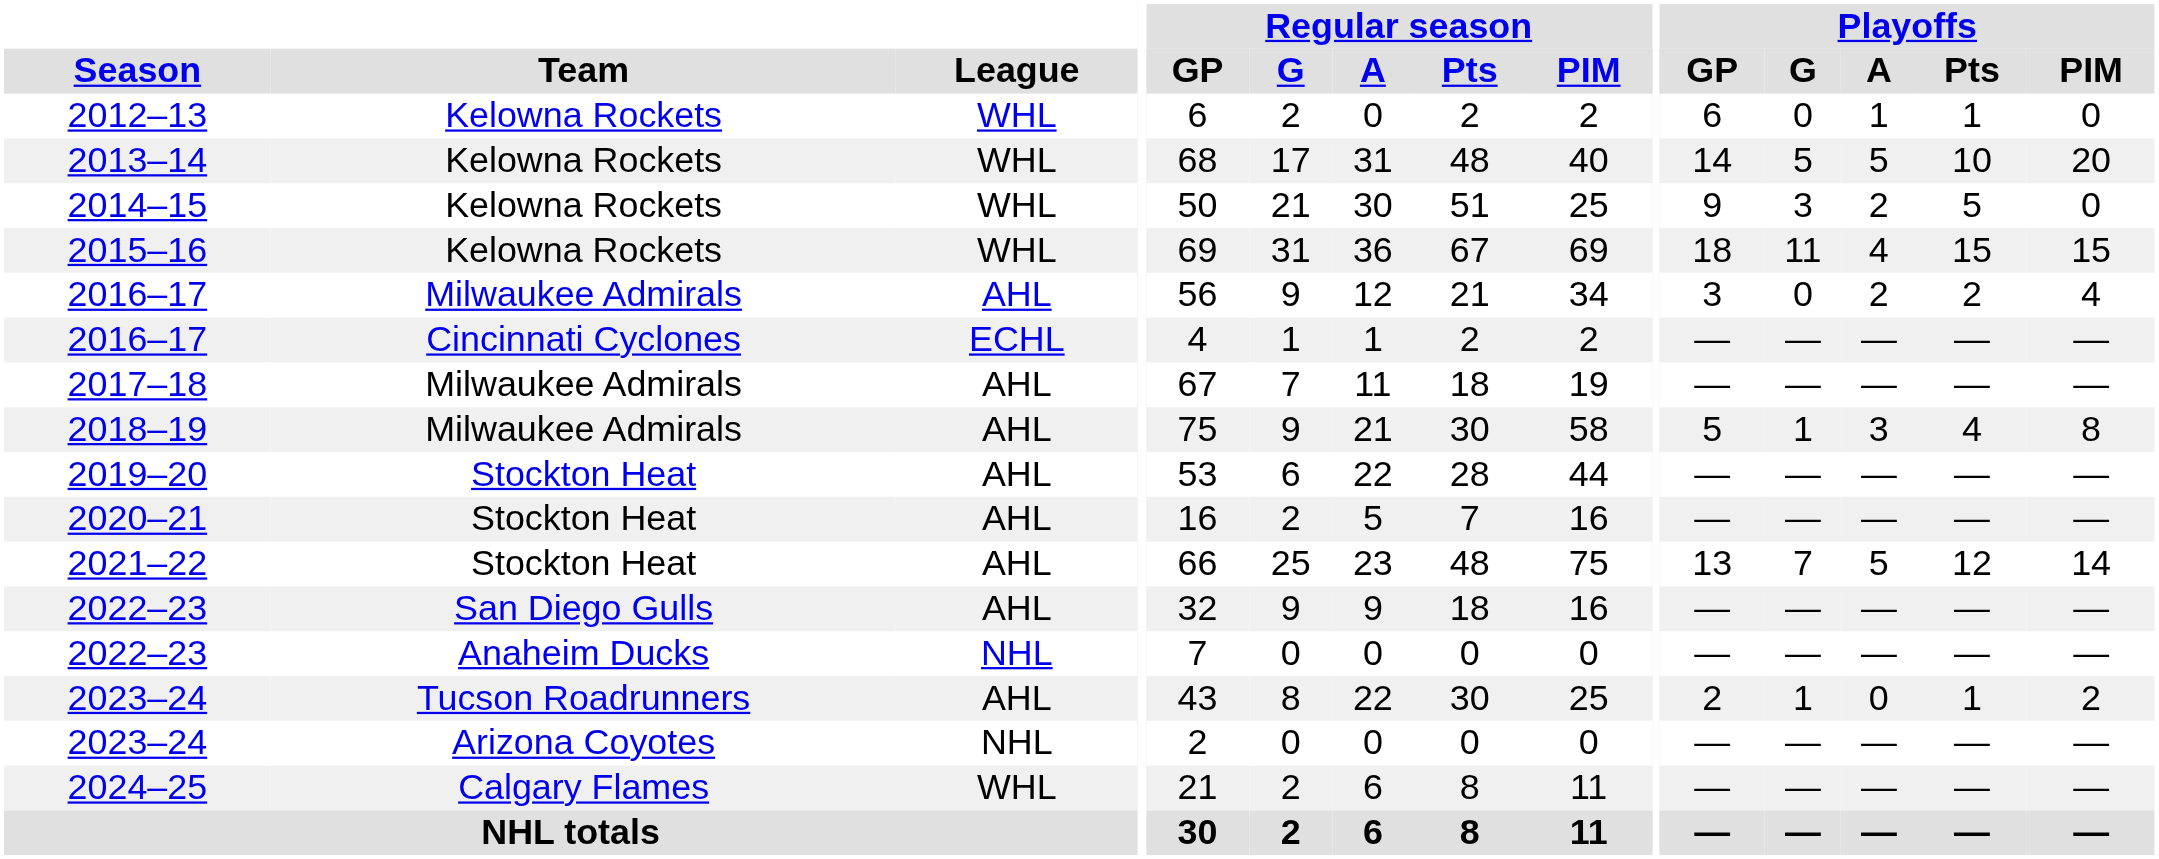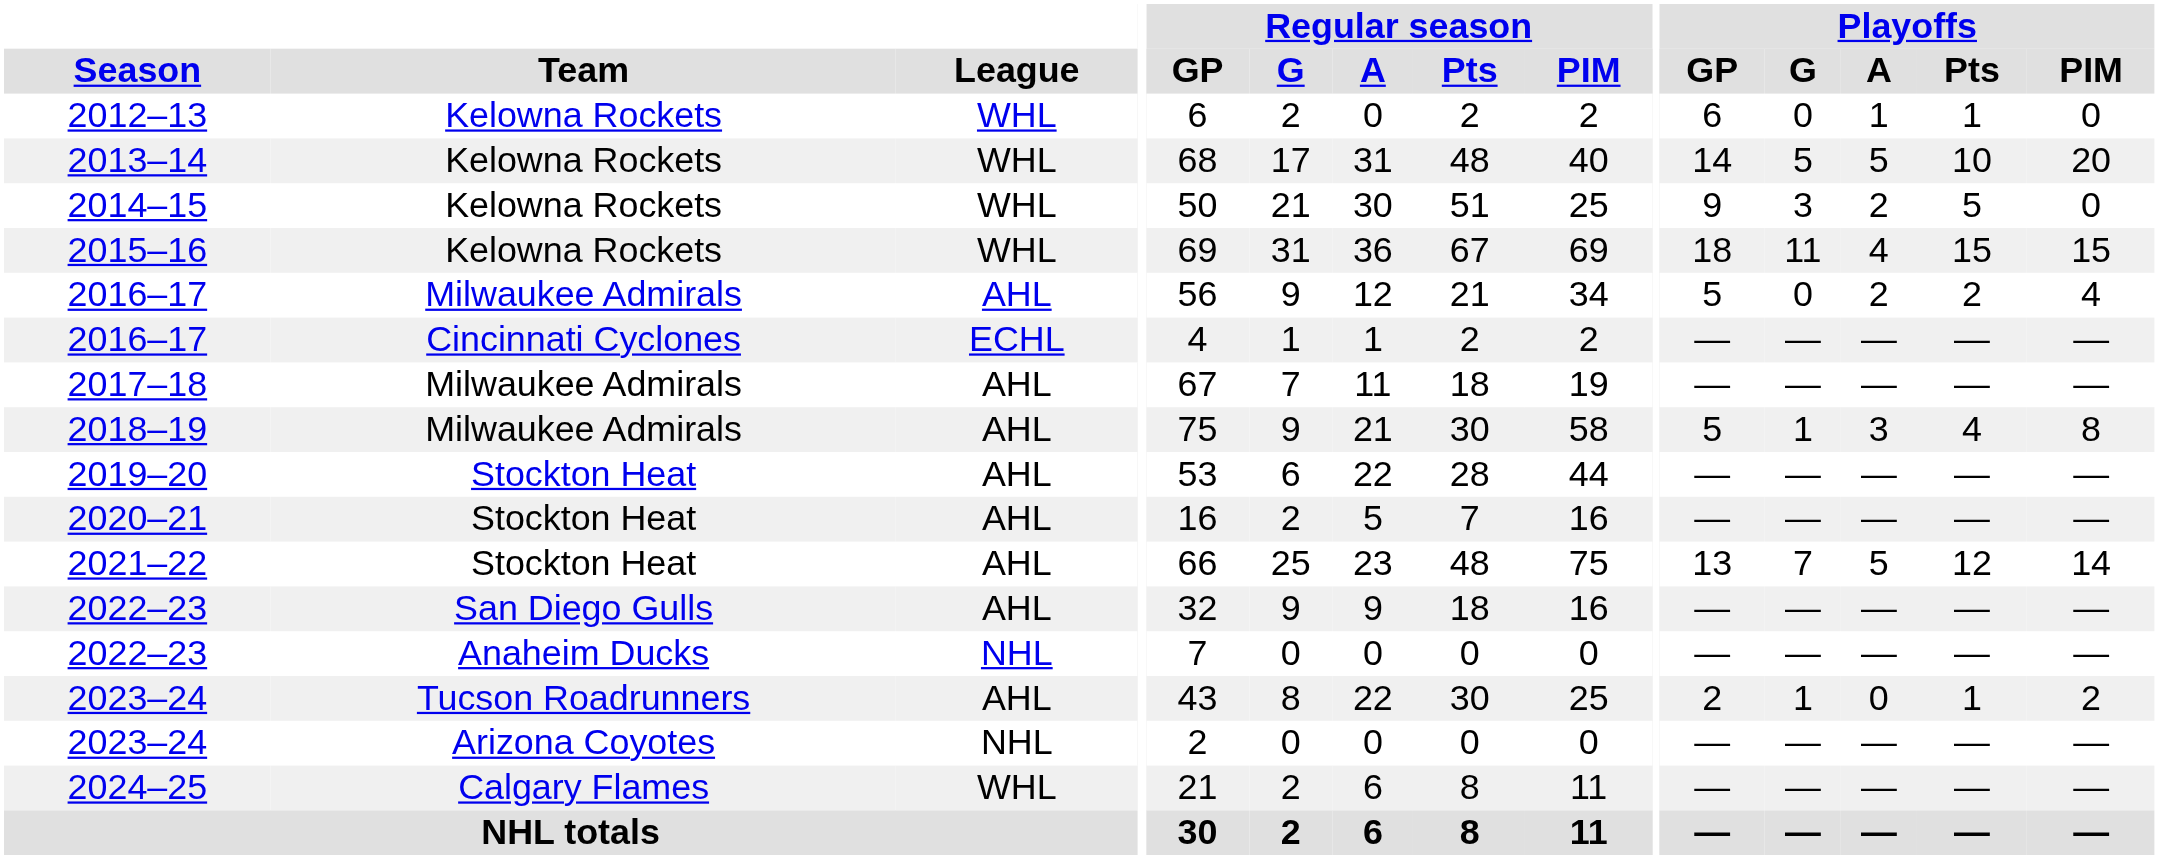 <table border="0" cellpadding="1" cellspacing="0" style="text-align:center; width:60em">
 <tr bgcolor="#e0e0e0">
 <th colspan="3" bgcolor="#ffffff"></th>
 <th rowspan="99" bgcolor="#ffffff"></th>
 <th colspan="5"><a href='#'>Regular season</a></th>
 <th rowspan="99" bgcolor="#ffffff"></th>
 <th colspan="5"><a href='#'>Playoffs</a></th>
 </tr>
 <tr bgcolor="#e0e0e0">
 <th><a href='#'>Season</a></th>
 <th>Team</th>
 <th>League</th>
 <th>GP</th>
 <th><a href='#'>G</a></th>
 <th><a href='#'>A</a></th>
 <th><a href='#'>Pts</a></th>
 <th><a href='#'>PIM</a></th>
 <th>GP</th>
 <th>G</th>
 <th>A</th>
 <th>Pts</th>
 <th>PIM</th>
 </tr>
 <tr>
 <td><a href='#'>2012–13</a></td>
 <td><a href='#'>Kelowna Rockets</a></td>
 <td><a href='#'>WHL</a></td>
 <td>6</td>
 <td>2</td>
 <td>0</td>
 <td>2</td>
 <td>2</td>
 <td>6</td>
 <td>0</td>
 <td>1</td>
 <td>1</td>
 <td>0</td>
 </tr>
 <tr style="background:#f0f0f0;">
 <td><a href='#'>2013–14</a></td>
 <td>Kelowna Rockets</td>
 <td>WHL</td>
 <td>68</td>
 <td>17</td>
 <td>31</td>
 <td>48</td>
 <td>40</td>
 <td>14</td>
 <td>5</td>
 <td>5</td>
 <td>10</td>
 <td>20</td>
 </tr>
 <tr>
 <td><a href='#'>2014–15</a></td>
 <td>Kelowna Rockets</td>
 <td>WHL</td>
 <td>50</td>
 <td>21</td>
 <td>30</td>
 <td>51</td>
 <td>25</td>
 <td>9</td>
 <td>3</td>
 <td>2</td>
 <td>5</td>
 <td>0</td>
 </tr>
 <tr style="background:#f0f0f0;">
 <td><a href='#'>2015–16</a></td>
 <td>Kelowna Rockets</td>
 <td>WHL</td>
 <td>69</td>
 <td>31</td>
 <td>36</td>
 <td>67</td>
 <td>69</td>
 <td>18</td>
 <td>11</td>
 <td>4</td>
 <td>15</td>
 <td>15</td>
 </tr>
 <tr>
 <td><a href='#'>2016–17</a></td>
 <td><a href='#'>Milwaukee Admirals</a></td>
 <td><a href='#'>AHL</a></td>
 <td>56</td>
 <td>9</td>
 <td>12</td>
 <td>21</td>
 <td>34</td>
-<td>3</td>
+<td>5</td>
 <td>0</td>
 <td>2</td>
 <td>2</td>
 <td>4</td>
 </tr>
 <tr style="background:#f0f0f0;">
 <td><a href='#'>2016–17</a></td>
 <td><a href='#'>Cincinnati Cyclones</a></td>
 <td><a href='#'>ECHL</a></td>
 <td>4</td>
 <td>1</td>
 <td>1</td>
 <td>2</td>
 <td>2</td>
 <td>—</td>
 <td>—</td>
 <td>—</td>
 <td>—</td>
 <td>—</td>
 </tr>
 <tr>
 <td><a href='#'>2017–18</a></td>
 <td>Milwaukee Admirals</td>
 <td>AHL</td>
 <td>67</td>
 <td>7</td>
 <td>11</td>
 <td>18</td>
 <td>19</td>
 <td>—</td>
 <td>—</td>
 <td>—</td>
 <td>—</td>
 <td>—</td>
 </tr>
 <tr style="background:#f0f0f0;">
 <td><a href='#'>2018–19</a></td>
 <td>Milwaukee Admirals</td>
 <td>AHL</td>
 <td>75</td>
 <td>9</td>
 <td>21</td>
 <td>30</td>
 <td>58</td>
 <td>5</td>
 <td>1</td>
 <td>3</td>
 <td>4</td>
 <td>8</td>
 </tr>
 <tr>
 <td><a href='#'>2019–20</a></td>
 <td><a href='#'>Stockton Heat</a></td>
 <td>AHL</td>
 <td>53</td>
 <td>6</td>
 <td>22</td>
 <td>28</td>
 <td>44</td>
 <td>—</td>
 <td>—</td>
 <td>—</td>
 <td>—</td>
 <td>—</td>
 </tr>
 <tr style="background:#f0f0f0;">
 <td><a href='#'>2020–21</a></td>
 <td>Stockton Heat</td>
 <td>AHL</td>
 <td>16</td>
 <td>2</td>
 <td>5</td>
 <td>7</td>
 <td>16</td>
 <td>—</td>
 <td>—</td>
 <td>—</td>
 <td>—</td>
 <td>—</td>
 </tr>
 <tr>
 <td><a href='#'>2021–22</a></td>
 <td>Stockton Heat</td>
 <td>AHL</td>
 <td>66</td>
 <td>25</td>
 <td>23</td>
 <td>48</td>
 <td>75</td>
 <td>13</td>
 <td>7</td>
 <td>5</td>
 <td>12</td>
 <td>14</td>
 </tr>
 <tr style="background:#f0f0f0;">
 <td><a href='#'>2022–23</a></td>
 <td><a href='#'>San Diego Gulls</a></td>
 <td>AHL</td>
 <td>32</td>
 <td>9</td>
 <td>9</td>
 <td>18</td>
 <td>16</td>
 <td>—</td>
 <td>—</td>
 <td>—</td>
 <td>—</td>
 <td>—</td>
 </tr>
 <tr>
 <td><a href='#'>2022–23</a></td>
 <td><a href='#'>Anaheim Ducks</a></td>
 <td><a href='#'>NHL</a></td>
 <td>7</td>
 <td>0</td>
 <td>0</td>
 <td>0</td>
 <td>0</td>
 <td>—</td>
 <td>—</td>
 <td>—</td>
 <td>—</td>
 <td>—</td>
 </tr>
 <tr style="background:#f0f0f0;">
 <td><a href='#'>2023–24</a></td>
 <td><a href='#'>Tucson Roadrunners</a></td>
 <td>AHL</td>
 <td>43</td>
 <td>8</td>
 <td>22</td>
 <td>30</td>
 <td>25</td>
 <td>2</td>
 <td>1</td>
 <td>0</td>
 <td>1</td>
 <td>2</td>
 </tr>
 <tr>
 <td><a href='#'>2023–24</a></td>
 <td><a href='#'>Arizona Coyotes</a></td>
 <td>NHL</td>
 <td>2</td>
 <td>0</td>
 <td>0</td>
 <td>0</td>
 <td>0</td>
 <td>—</td>
 <td>—</td>
 <td>—</td>
 <td>—</td>
 <td>—</td>
 </tr>
 <tr style="background:#f0f0f0;">
 <td><a href='#'>2024–25</a></td>
 <td><a href='#'>Calgary Flames</a></td>
 <td>WHL</td>
 <td>21</td>
 <td>2</td>
 <td>6</td>
 <td>8</td>
 <td>11</td>
 <td>—</td>
 <td>—</td>
 <td>—</td>
 <td>—</td>
 <td>—</td>
 </tr>
 <tr style="background:#e0e0e0;">
 <th colspan="3">NHL totals</th>
 <th>30</th>
 <th>2</th>
 <th>6</th>
 <th>8</th>
 <th>11</th>
 <th>—</th>
 <th>—</th>
 <th>—</th>
 <th>—</th>
 <th>—</th>
 </tr>
 </table>
